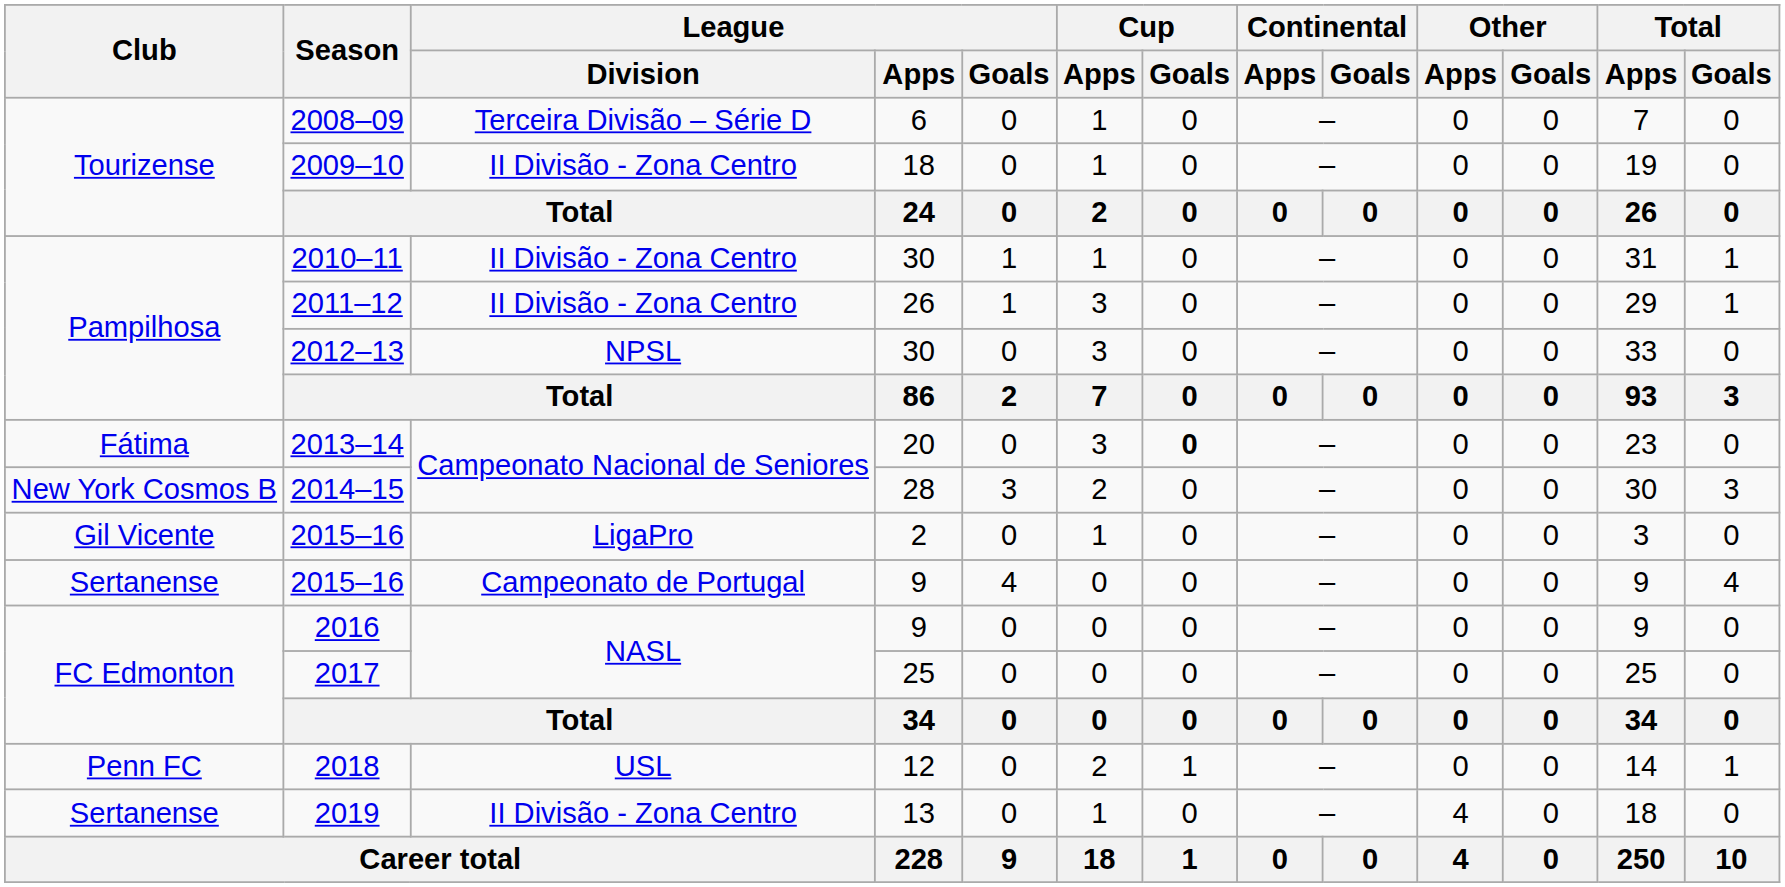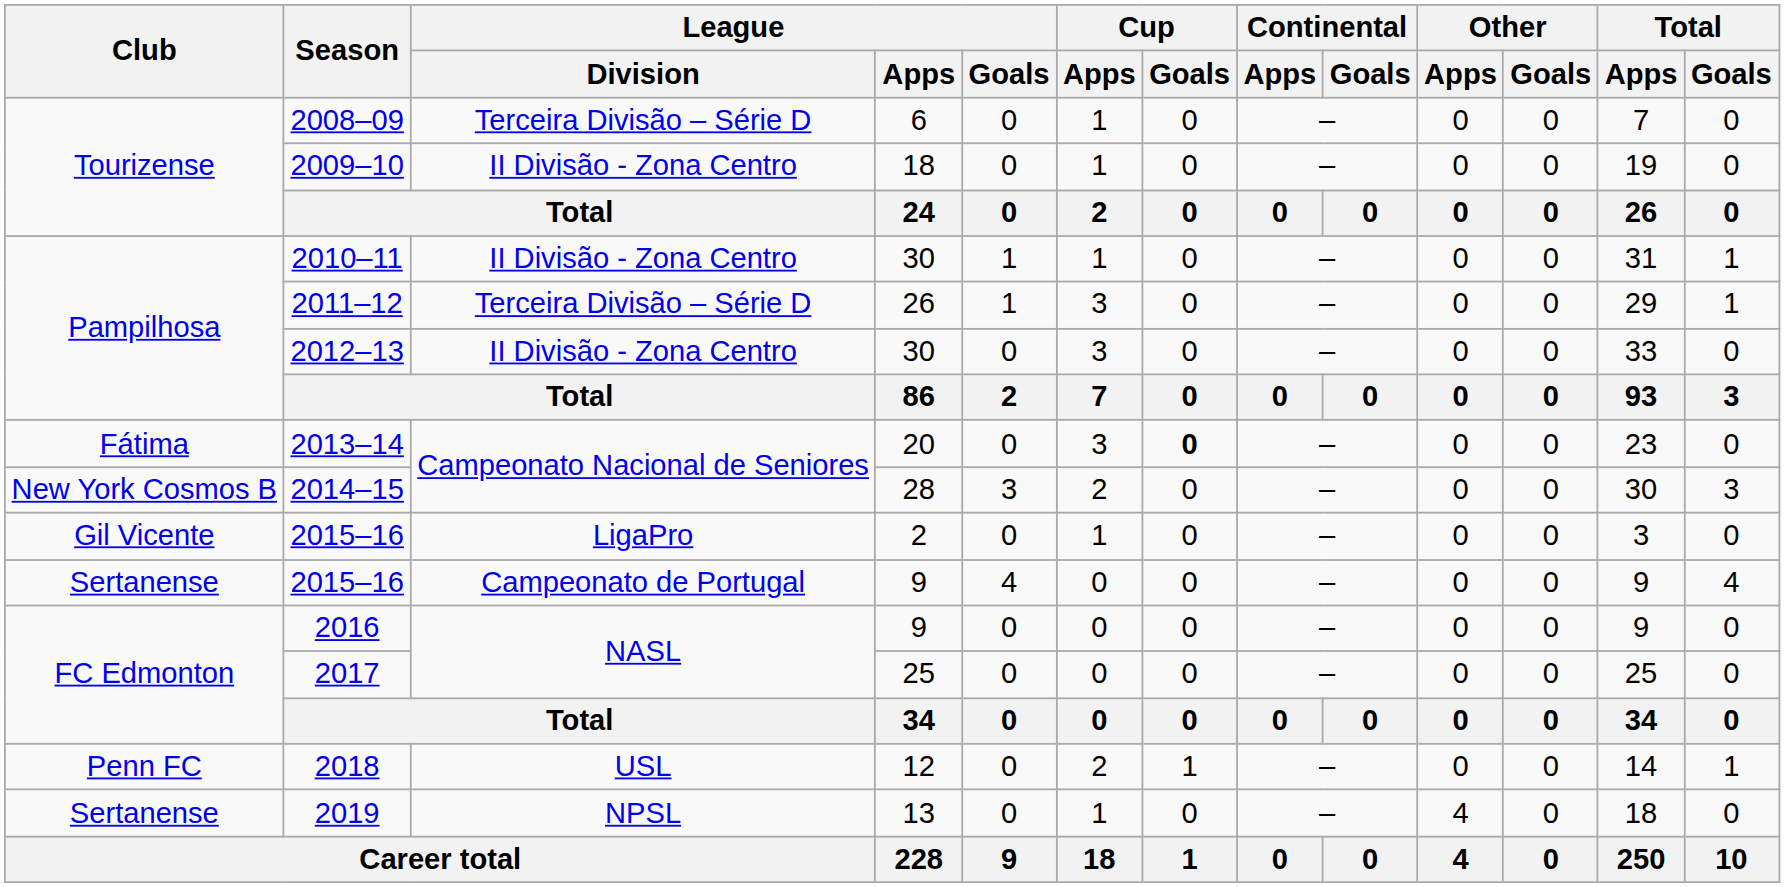 <table class="wikitable" style="text-align: center">
 <tr>
 <th rowspan="2">Club</th>
 <th rowspan="2">Season</th>
 <th colspan="3">League</th>
 <th colspan="2">Cup</th>
 <th colspan="2">Continental</th>
 <th colspan="2">Other</th>
 <th colspan="2">Total</th>
 </tr>
 <tr>
 <th>Division</th>
 <th>Apps</th>
 <th>Goals</th>
 <th>Apps</th>
 <th>Goals</th>
 <th>Apps</th>
 <th>Goals</th>
 <th>Apps</th>
 <th>Goals</th>
 <th>Apps</th>
 <th>Goals</th>
 </tr>
 <tr>
 <td rowspan="3"><a href='#'>Tourizense</a></td>
 <td><a href='#'>2008–09</a></td>
 <td><a href='#'>Terceira Divisão – Série D</a></td>
 <td>6</td>
 <td>0</td>
 <td>1</td>
 <td>0</td>
 <td colspan="2">–</td>
 <td>0</td>
 <td>0</td>
 <td>7</td>
 <td>0</td>
 </tr>
 <tr>
 <td><a href='#'>2009–10</a></td>
 <td><a href='#'>II Divisão - Zona Centro</a></td>
 <td>18</td>
 <td>0</td>
 <td>1</td>
 <td>0</td>
 <td colspan="2">–</td>
 <td>0</td>
 <td>0</td>
 <td>19</td>
 <td>0</td>
 </tr>
 <tr>
 <th colspan="2"><strong>Total</strong></th>
 <th>24</th>
 <th>0</th>
 <th>2</th>
 <th>0</th>
 <th>0</th>
 <th>0</th>
 <th>0</th>
 <th>0</th>
 <th>26</th>
 <th>0</th>
 </tr>
 <tr>
 <td rowspan="4"><a href='#'>Pampilhosa</a></td>
 <td><a href='#'>2010–11</a></td>
 <td><a href='#'>II Divisão - Zona Centro</a></td>
 <td>30</td>
 <td>1</td>
 <td>1</td>
 <td>0</td>
 <td colspan="2">–</td>
 <td>0</td>
 <td>0</td>
 <td>31</td>
 <td>1</td>
 </tr>
 <tr>
 <td><a href='#'>2011–12</a></td>
-<td><a href='#'>II Divisão - Zona Centro</a></td>
+<td><a href='#'>Terceira Divisão – Série D</a></td>
 <td>26</td>
 <td>1</td>
 <td>3</td>
 <td>0</td>
 <td colspan="2">–</td>
 <td>0</td>
 <td>0</td>
 <td>29</td>
 <td>1</td>
 </tr>
 <tr>
 <td><a href='#'>2012–13</a></td>
-<td><a href='#'>NPSL</a></td>
+<td><a href='#'>II Divisão - Zona Centro</a></td>
 <td>30</td>
 <td>0</td>
 <td>3</td>
 <td>0</td>
 <td colspan="2">–</td>
 <td>0</td>
 <td>0</td>
 <td>33</td>
 <td>0</td>
 </tr>
 <tr>
 <th colspan="2"><strong>Total</strong></th>
 <th>86</th>
 <th>2</th>
 <th>7</th>
 <th>0</th>
 <th>0</th>
 <th>0</th>
 <th>0</th>
 <th>0</th>
 <th>93</th>
 <th>3</th>
 </tr>
 <tr>
 <td><a href='#'>Fátima</a></td>
 <td><a href='#'>2013–14</a></td>
 <td rowspan="2"><a href='#'>Campeonato Nacional de Seniores</a></td>
 <td>20</td>
 <td>0</td>
 <td>3</td>
 <td><strong>0</strong></td>
 <td colspan="2">–</td>
 <td>0</td>
 <td>0</td>
 <td>23</td>
 <td>0</td>
 </tr>
 <tr>
 <td><a href='#'>New York Cosmos B</a></td>
 <td><a href='#'>2014–15</a></td>
 <td>28</td>
 <td>3</td>
 <td>2</td>
 <td>0</td>
 <td colspan="2">–</td>
 <td>0</td>
 <td>0</td>
 <td>30</td>
 <td>3</td>
 </tr>
 <tr>
 <td><a href='#'>Gil Vicente</a></td>
 <td><a href='#'>2015–16</a></td>
 <td><a href='#'>LigaPro</a></td>
 <td>2</td>
 <td>0</td>
 <td>1</td>
 <td>0</td>
 <td colspan="2">–</td>
 <td>0</td>
 <td>0</td>
 <td>3</td>
 <td>0</td>
 </tr>
 <tr>
 <td><a href='#'>Sertanense</a></td>
 <td><a href='#'>2015–16</a></td>
 <td><a href='#'>Campeonato de Portugal</a></td>
 <td>9</td>
 <td>4</td>
 <td>0</td>
 <td>0</td>
 <td colspan="2">–</td>
 <td>0</td>
 <td>0</td>
 <td>9</td>
 <td>4</td>
 </tr>
 <tr>
 <td rowspan="3"><a href='#'>FC Edmonton</a></td>
 <td><a href='#'>2016</a></td>
 <td rowspan="2"><a href='#'>NASL</a></td>
 <td>9</td>
 <td>0</td>
 <td>0</td>
 <td>0</td>
 <td colspan="2">–</td>
 <td>0</td>
 <td>0</td>
 <td>9</td>
 <td>0</td>
 </tr>
 <tr>
 <td><a href='#'>2017</a></td>
 <td>25</td>
 <td>0</td>
 <td>0</td>
 <td>0</td>
 <td colspan="2">–</td>
 <td>0</td>
 <td>0</td>
 <td>25</td>
 <td>0</td>
 </tr>
 <tr>
 <th colspan="2"><strong>Total</strong></th>
 <th>34</th>
 <th>0</th>
 <th>0</th>
 <th>0</th>
 <th>0</th>
 <th>0</th>
 <th>0</th>
 <th>0</th>
 <th>34</th>
 <th>0</th>
 </tr>
 <tr>
 <td><a href='#'>Penn FC</a></td>
 <td><a href='#'>2018</a></td>
 <td><a href='#'>USL</a></td>
 <td>12</td>
 <td>0</td>
 <td>2</td>
 <td>1</td>
 <td colspan="2">–</td>
 <td>0</td>
 <td>0</td>
 <td>14</td>
 <td>1</td>
 </tr>
 <tr>
 <td><a href='#'>Sertanense</a></td>
 <td><a href='#'>2019</a></td>
-<td><a href='#'>II Divisão - Zona Centro</a></td>
+<td><a href='#'>NPSL</a></td>
 <td>13</td>
 <td>0</td>
 <td>1</td>
 <td>0</td>
 <td colspan="2">–</td>
 <td>4</td>
 <td>0</td>
 <td>18</td>
 <td>0</td>
 </tr>
 <tr>
 <th colspan=3>Career total</th>
 <th>228</th>
 <th>9</th>
 <th>18</th>
 <th>1</th>
 <th>0</th>
 <th>0</th>
 <th>4</th>
 <th>0</th>
 <th>250</th>
 <th>10</th>
 </tr>
 </table>
